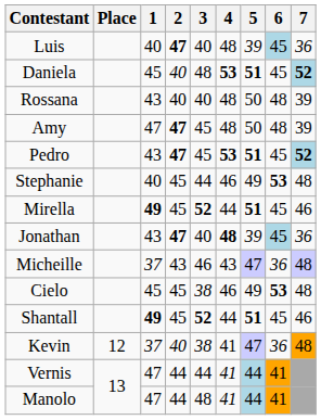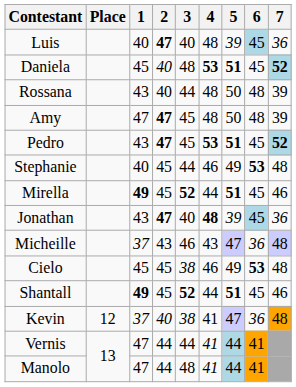 <table class="wikitable sortable" style="margin:auto; text-align:center; white-space:nowrap">
 <tr>
 <th rowspan=1>Contestant</th>
 <th rowspan=1>Place</th>
 <th rowspan=1>1</th>
 <th rowspan=1>2</th>
 <th rowspan=1>3</th>
 <th rowspan=1>4</th>
 <th rowspan=1>5</th>
 <th rowspan=1>6</th>
 <th rowspan=1>7</th>
 </tr>
 <tr>
 <td>Luis</td>
 <td></td>
 <td>40</td>
 <td><span><strong>47</strong></span></td>
 <td>40</td>
 <td>48</td>
 <td><span><em>39</em></span></td>
 <td bgcolor=lightblue>45</td>
 <td><span><em>36</em></span></td>
 </tr>
 <tr>
 <td>Daniela</td>
 <td></td>
 <td>45</td>
 <td><span><em>40</em></span></td>
 <td>48</td>
 <td><span><strong>53</strong></span></td>
 <td><span><strong>51</strong></span></td>
 <td>45</td>
 <td bgcolor=lightblue><span><strong>52</strong></span></td>
 </tr>
 <tr>
 <td>Rossana</td>
 <td></td>
 <td>43</td>
 <td>40</td>
-<td>40</td>
+<td>44</td>
 <td>48</td>
 <td>50</td>
 <td>48</td>
 <td>39</td>
 </tr>
 <tr>
 <td>Amy</td>
 <td></td>
 <td>47</td>
 <td><span><strong>47</strong></span></td>
 <td>45</td>
 <td>48</td>
 <td>50</td>
 <td>48</td>
 <td>39</td>
 </tr>
 <tr>
 <td>Pedro</td>
 <td></td>
 <td>43</td>
 <td><span><strong>47</strong></span></td>
 <td>45</td>
 <td><span><strong>53</strong></span></td>
 <td><span><strong>51</strong></span></td>
 <td>45</td>
 <td bgcolor=lightblue><span><strong>52</strong></span></td>
 </tr>
 <tr>
 <td>Stephanie</td>
 <td></td>
 <td>40</td>
 <td>45</td>
 <td>44</td>
 <td>46</td>
 <td>49</td>
 <td><span><strong>53</strong></span></td>
 <td>48</td>
 </tr>
 <tr>
 <td>Mirella</td>
 <td></td>
 <td><span><strong>49</strong></span></td>
 <td>45</td>
 <td><span><strong>52</strong></span></td>
 <td>44</td>
 <td><span><strong>51</strong></span></td>
 <td>45</td>
 <td>46</td>
 </tr>
 <tr>
 <td>Jonathan</td>
 <td></td>
 <td>43</td>
 <td><span><strong>47</strong></span></td>
 <td>40</td>
 <td><strong>48</strong></td>
 <td><span><em>39</em></span></td>
 <td bgcolor=lightblue>45</td>
 <td><span><em>36</em></span></td>
 </tr>
 <tr>
 <td>Micheille</td>
 <td></td>
 <td><span><em>37</em></span></td>
 <td>43</td>
 <td>46</td>
 <td>43</td>
 <td bgcolor=#CCCCFF>47</td>
 <td><span><em>36</em></span></td>
 <td bgcolor=#CCCCFF>48</td>
 </tr>
 <tr>
 <td>Cielo</td>
 <td></td>
 <td>45</td>
 <td>45</td>
 <td><span><em>38</em></span></td>
 <td>46</td>
 <td>49</td>
 <td><span><strong>53</strong></span></td>
 <td>48</td>
 </tr>
 <tr>
 <td>Shantall</td>
 <td></td>
 <td><span><strong>49</strong></span></td>
 <td>45</td>
 <td><span><strong>52</strong></span></td>
 <td>44</td>
 <td><span><strong>51</strong></span></td>
 <td>45</td>
 <td>46</td>
 </tr>
 <tr>
 <td>Kevin</td>
 <td>12</td>
 <td><span><em>37</em></span></td>
 <td><span><em>40</em></span></td>
 <td><span><em>38</em></span></td>
 <td>41</td>
 <td bgcolor=#CCCCFF>47</td>
 <td><span><em>36</em></span></td>
 <td bgcolor=orange>48</td>
 </tr>
 <tr>
 <td>Vernis</td>
 <td rowspan=2>13</td>
 <td>47</td>
 <td>44</td>
 <td>44</td>
 <td><span><em>41</em></span></td>
 <td bgcolor=lightblue>44</td>
 <td bgcolor=orange>41</td>
 <td bgcolor=darkgrey colspan="1"></td>
 </tr>
 <tr>
 <td>Manolo</td>
 <td>47</td>
 <td>44</td>
 <td>48</td>
 <td><span><em>41</em></span></td>
 <td bgcolor=lightblue>44</td>
 <td bgcolor=orange>41</td>
 <td bgcolor=darkgrey colspan="1"></td>
 </tr>
 </table>
